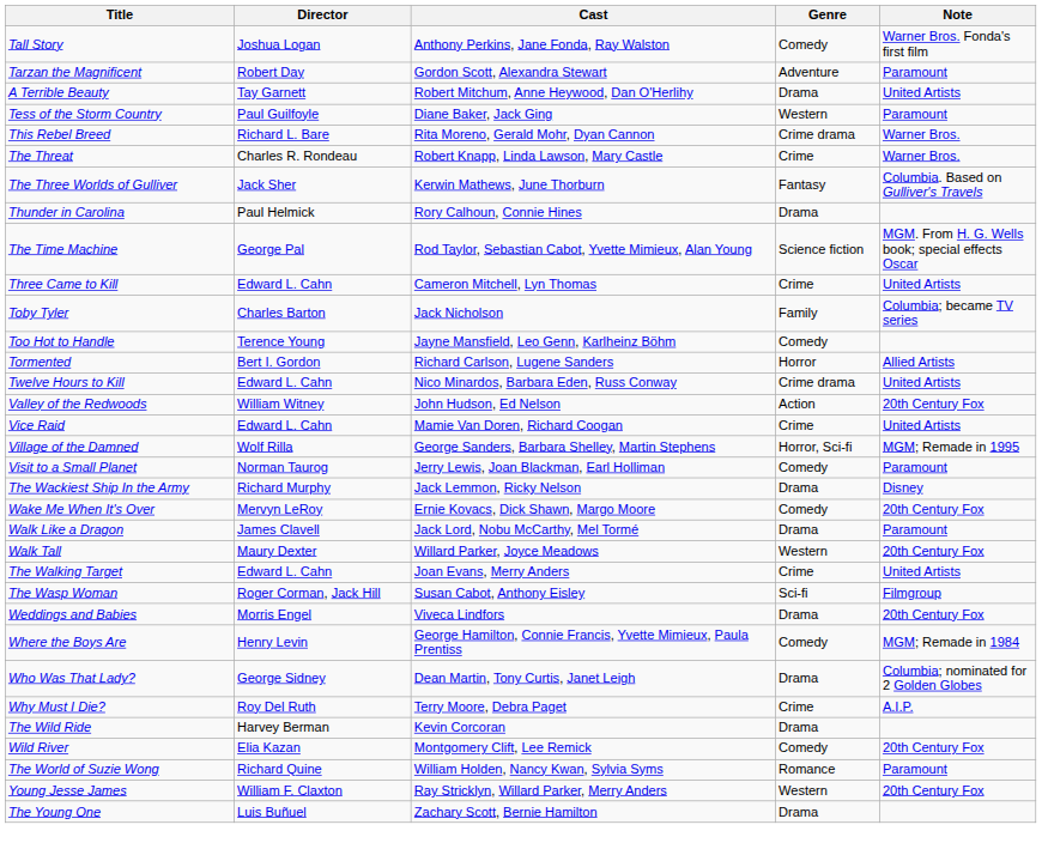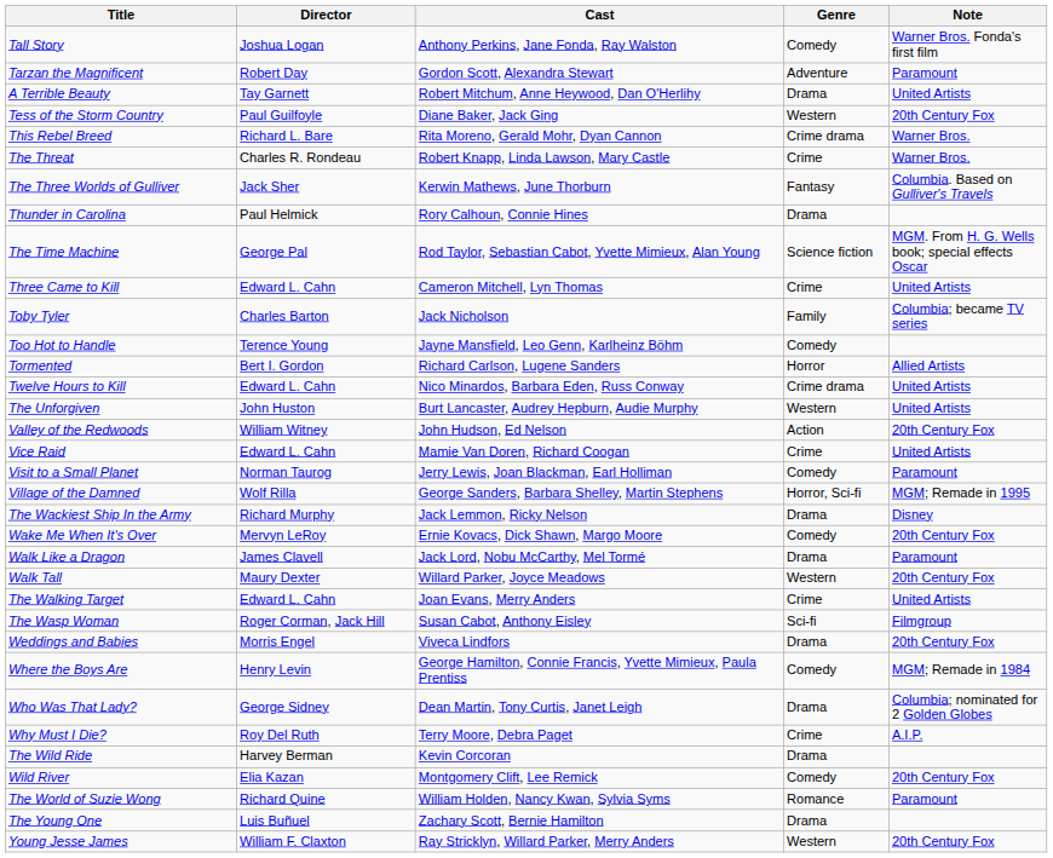 <table class="wikitable">
 <tr>
 <th style="width:22%;">Title</th>
 <th style="width:17%;">Director</th>
 <th style="width:35%;">Cast</th>
 <th style="width:10%;">Genre</th>
 <th style="width:15%;">Note</th>
 </tr>
 <tr>
 <td><em><a href='#'>Tall Story</a></em></td>
 <td><a href='#'>Joshua Logan</a></td>
 <td><a href='#'>Anthony Perkins</a>, <a href='#'>Jane Fonda</a>, <a href='#'>Ray Walston</a></td>
 <td>Comedy</td>
 <td><a href='#'>Warner Bros.</a> Fonda's first film</td>
 </tr>
 <tr>
 <td><em><a href='#'>Tarzan the Magnificent</a></em></td>
 <td><a href='#'>Robert Day</a></td>
 <td><a href='#'>Gordon Scott</a>, <a href='#'>Alexandra Stewart</a></td>
 <td>Adventure</td>
 <td><a href='#'>Paramount</a></td>
 </tr>
 <tr>
 <td><em><a href='#'>A Terrible Beauty</a></em></td>
 <td><a href='#'>Tay Garnett</a></td>
 <td><a href='#'>Robert Mitchum</a>, <a href='#'>Anne Heywood</a>, <a href='#'>Dan O'Herlihy</a></td>
 <td>Drama</td>
 <td><a href='#'>United Artists</a></td>
 </tr>
 <tr>
 <td><em><a href='#'>Tess of the Storm Country</a></em></td>
 <td><a href='#'>Paul Guilfoyle</a></td>
 <td><a href='#'>Diane Baker</a>, <a href='#'>Jack Ging</a></td>
 <td>Western</td>
-<td><a href='#'>Paramount</a></td>
+<td><a href='#'>20th Century Fox</a></td>
 </tr>
 <tr>
 <td><em><a href='#'>This Rebel Breed</a></em></td>
 <td><a href='#'>Richard L. Bare</a></td>
 <td><a href='#'>Rita Moreno</a>, <a href='#'>Gerald Mohr</a>, <a href='#'>Dyan Cannon</a></td>
 <td>Crime drama</td>
 <td><a href='#'>Warner Bros.</a></td>
 </tr>
 <tr>
 <td><em><a href='#'>The Threat</a></em></td>
 <td>Charles R. Rondeau</td>
 <td><a href='#'>Robert Knapp</a>, <a href='#'>Linda Lawson</a>, <a href='#'>Mary Castle</a></td>
 <td>Crime</td>
 <td><a href='#'>Warner Bros.</a></td>
 </tr>
 <tr>
 <td><em><a href='#'>The Three Worlds of Gulliver</a></em></td>
 <td><a href='#'>Jack Sher</a></td>
 <td><a href='#'>Kerwin Mathews</a>, <a href='#'>June Thorburn</a></td>
 <td>Fantasy</td>
 <td><a href='#'>Columbia</a>. Based on <em><a href='#'>Gulliver's Travels</a></em></td>
 </tr>
 <tr>
 <td><em><a href='#'>Thunder in Carolina</a></em></td>
 <td>Paul Helmick</td>
 <td><a href='#'>Rory Calhoun</a>, <a href='#'>Connie Hines</a></td>
 <td>Drama</td>
 <td></td>
 </tr>
 <tr>
 <td><em><a href='#'>The Time Machine</a></em></td>
 <td><a href='#'>George Pal</a></td>
 <td><a href='#'>Rod Taylor</a>, <a href='#'>Sebastian Cabot</a>, <a href='#'>Yvette Mimieux</a>, <a href='#'>Alan Young</a></td>
 <td>Science fiction</td>
 <td><a href='#'>MGM</a>. From <a href='#'>H. G. Wells</a> book; special effects <a href='#'>Oscar</a></td>
 </tr>
 <tr>
 <td><em><a href='#'>Three Came to Kill</a></em></td>
 <td><a href='#'>Edward L. Cahn</a></td>
 <td><a href='#'>Cameron Mitchell</a>, <a href='#'>Lyn Thomas</a></td>
 <td>Crime</td>
 <td><a href='#'>United Artists</a></td>
 </tr>
 <tr>
 <td><em><a href='#'>Toby Tyler</a></em></td>
 <td><a href='#'>Charles Barton</a></td>
 <td><a href='#'>Jack Nicholson</a></td>
 <td>Family</td>
 <td><a href='#'>Columbia</a>; became <a href='#'>TV series</a></td>
 </tr>
 <tr>
 <td><em><a href='#'>Too Hot to Handle</a></em></td>
 <td><a href='#'>Terence Young</a></td>
 <td><a href='#'>Jayne Mansfield</a>, <a href='#'>Leo Genn</a>, <a href='#'>Karlheinz Böhm</a></td>
 <td>Comedy</td>
 <td></td>
 </tr>
 <tr>
 <td><em><a href='#'>Tormented</a></em></td>
 <td><a href='#'>Bert I. Gordon</a></td>
 <td><a href='#'>Richard Carlson</a>, <a href='#'>Lugene Sanders</a></td>
 <td>Horror</td>
 <td><a href='#'>Allied Artists</a></td>
 </tr>
 <tr>
 <td><em><a href='#'>Twelve Hours to Kill</a></em></td>
 <td><a href='#'>Edward L. Cahn</a></td>
 <td><a href='#'>Nico Minardos</a>, <a href='#'>Barbara Eden</a>, <a href='#'>Russ Conway</a></td>
 <td>Crime drama</td>
 <td><a href='#'>United Artists</a></td>
 </tr>
 <tr>
+<td><em><a href='#'>The Unforgiven</a></em></td>
+<td><a href='#'>John Huston</a></td>
+<td><a href='#'>Burt Lancaster</a>, <a href='#'>Audrey Hepburn</a>, <a href='#'>Audie Murphy</a></td>
+<td>Western</td>
+<td><a href='#'>United Artists</a></td>
+</tr>
+<tr>
 <td><em><a href='#'>Valley of the Redwoods</a></em></td>
 <td><a href='#'>William Witney</a></td>
 <td><a href='#'>John Hudson</a>, <a href='#'>Ed Nelson</a></td>
 <td>Action</td>
 <td><a href='#'>20th Century Fox</a></td>
 </tr>
 <tr>
 <td><em><a href='#'>Vice Raid</a></em></td>
 <td><a href='#'>Edward L. Cahn</a></td>
 <td><a href='#'>Mamie Van Doren</a>, <a href='#'>Richard Coogan</a></td>
 <td>Crime</td>
 <td><a href='#'>United Artists</a></td>
 </tr>
 <tr>
+<td><em><a href='#'>Visit to a Small Planet</a></em></td>
+<td><a href='#'>Norman Taurog</a></td>
+<td><a href='#'>Jerry Lewis</a>, <a href='#'>Joan Blackman</a>, <a href='#'>Earl Holliman</a></td>
+<td>Comedy</td>
+<td><a href='#'>Paramount</a></td>
+</tr>
+<tr>
 <td><em><a href='#'>Village of the Damned</a></em></td>
 <td><a href='#'>Wolf Rilla</a></td>
 <td><a href='#'>George Sanders</a>, <a href='#'>Barbara Shelley</a>, <a href='#'>Martin Stephens</a></td>
 <td>Horror, Sci-fi</td>
 <td><a href='#'>MGM</a>; Remade in <a href='#'>1995</a></td>
-</tr>
-<tr>
-<td><em><a href='#'>Visit to a Small Planet</a></em></td>
-<td><a href='#'>Norman Taurog</a></td>
-<td><a href='#'>Jerry Lewis</a>, <a href='#'>Joan Blackman</a>, <a href='#'>Earl Holliman</a></td>
-<td>Comedy</td>
-<td><a href='#'>Paramount</a></td>
 </tr>
 <tr>
 <td><em><a href='#'>The Wackiest Ship In the Army</a></em></td>
 <td><a href='#'>Richard Murphy</a></td>
 <td><a href='#'>Jack Lemmon</a>, <a href='#'>Ricky Nelson</a></td>
 <td>Drama</td>
 <td><a href='#'>Disney</a></td>
 </tr>
 <tr>
 <td><em><a href='#'>Wake Me When It's Over</a></em></td>
 <td><a href='#'>Mervyn LeRoy</a></td>
 <td><a href='#'>Ernie Kovacs</a>, <a href='#'>Dick Shawn</a>, <a href='#'>Margo Moore</a></td>
 <td>Comedy</td>
 <td><a href='#'>20th Century Fox</a></td>
 </tr>
 <tr>
 <td><em><a href='#'>Walk Like a Dragon</a></em></td>
 <td><a href='#'>James Clavell</a></td>
 <td><a href='#'>Jack Lord</a>, <a href='#'>Nobu McCarthy</a>, <a href='#'>Mel Tormé</a></td>
 <td>Drama</td>
 <td><a href='#'>Paramount</a></td>
 </tr>
 <tr>
 <td><em><a href='#'>Walk Tall</a></em></td>
 <td><a href='#'>Maury Dexter</a></td>
 <td><a href='#'>Willard Parker</a>, <a href='#'>Joyce Meadows</a></td>
 <td>Western</td>
 <td><a href='#'>20th Century Fox</a></td>
 </tr>
 <tr>
 <td><em><a href='#'>The Walking Target</a></em></td>
 <td><a href='#'>Edward L. Cahn</a></td>
 <td><a href='#'>Joan Evans</a>, <a href='#'>Merry Anders</a></td>
 <td>Crime</td>
 <td><a href='#'>United Artists</a></td>
 </tr>
 <tr>
 <td><em><a href='#'>The Wasp Woman</a></em></td>
 <td><a href='#'>Roger Corman</a>, <a href='#'>Jack Hill</a></td>
 <td><a href='#'>Susan Cabot</a>, <a href='#'>Anthony Eisley</a></td>
 <td>Sci-fi</td>
 <td><a href='#'>Filmgroup</a></td>
 </tr>
 <tr>
 <td><em><a href='#'>Weddings and Babies</a></em></td>
 <td><a href='#'>Morris Engel</a></td>
 <td><a href='#'>Viveca Lindfors</a></td>
 <td>Drama</td>
 <td><a href='#'>20th Century Fox</a></td>
 </tr>
 <tr>
 <td><em><a href='#'>Where the Boys Are</a></em></td>
 <td><a href='#'>Henry Levin</a></td>
 <td><a href='#'>George Hamilton</a>, <a href='#'>Connie Francis</a>, <a href='#'>Yvette Mimieux</a>, <a href='#'>Paula Prentiss</a></td>
 <td>Comedy</td>
 <td><a href='#'>MGM</a>; Remade in <a href='#'>1984</a></td>
 </tr>
 <tr>
 <td><em><a href='#'>Who Was That Lady?</a></em></td>
 <td><a href='#'>George Sidney</a></td>
 <td><a href='#'>Dean Martin</a>, <a href='#'>Tony Curtis</a>, <a href='#'>Janet Leigh</a></td>
 <td>Drama</td>
 <td><a href='#'>Columbia</a>; nominated for 2 <a href='#'>Golden Globes</a></td>
 </tr>
 <tr>
 <td><em><a href='#'>Why Must I Die?</a></em></td>
 <td><a href='#'>Roy Del Ruth</a></td>
 <td><a href='#'>Terry Moore</a>, <a href='#'>Debra Paget</a></td>
 <td>Crime</td>
 <td><a href='#'>A.I.P.</a></td>
 </tr>
 <tr>
 <td><em><a href='#'>The Wild Ride</a></em></td>
 <td>Harvey Berman</td>
 <td><a href='#'>Kevin Corcoran</a></td>
 <td>Drama</td>
 <td></td>
 </tr>
 <tr>
 <td><em><a href='#'>Wild River</a></em></td>
 <td><a href='#'>Elia Kazan</a></td>
 <td><a href='#'>Montgomery Clift</a>, <a href='#'>Lee Remick</a></td>
 <td>Comedy</td>
 <td><a href='#'>20th Century Fox</a></td>
 </tr>
 <tr>
 <td><em><a href='#'>The World of Suzie Wong</a></em></td>
 <td><a href='#'>Richard Quine</a></td>
 <td><a href='#'>William Holden</a>, <a href='#'>Nancy Kwan</a>, <a href='#'>Sylvia Syms</a></td>
 <td>Romance</td>
 <td><a href='#'>Paramount</a></td>
 </tr>
 <tr>
+<td><em><a href='#'>The Young One</a></em></td>
+<td><a href='#'>Luis Buñuel</a></td>
+<td><a href='#'>Zachary Scott</a>, <a href='#'>Bernie Hamilton</a></td>
+<td>Drama</td>
+<td></td>
+</tr>
+<tr>
 <td><em><a href='#'>Young Jesse James</a></em></td>
 <td><a href='#'>William F. Claxton</a></td>
 <td><a href='#'>Ray Stricklyn</a>, <a href='#'>Willard Parker</a>, <a href='#'>Merry Anders</a></td>
 <td>Western</td>
 <td><a href='#'>20th Century Fox</a></td>
 </tr>
-<tr>
-<td><em><a href='#'>The Young One</a></em></td>
-<td><a href='#'>Luis Buñuel</a></td>
-<td><a href='#'>Zachary Scott</a>, <a href='#'>Bernie Hamilton</a></td>
-<td>Drama</td>
-<td></td>
-</tr>
 </table>
